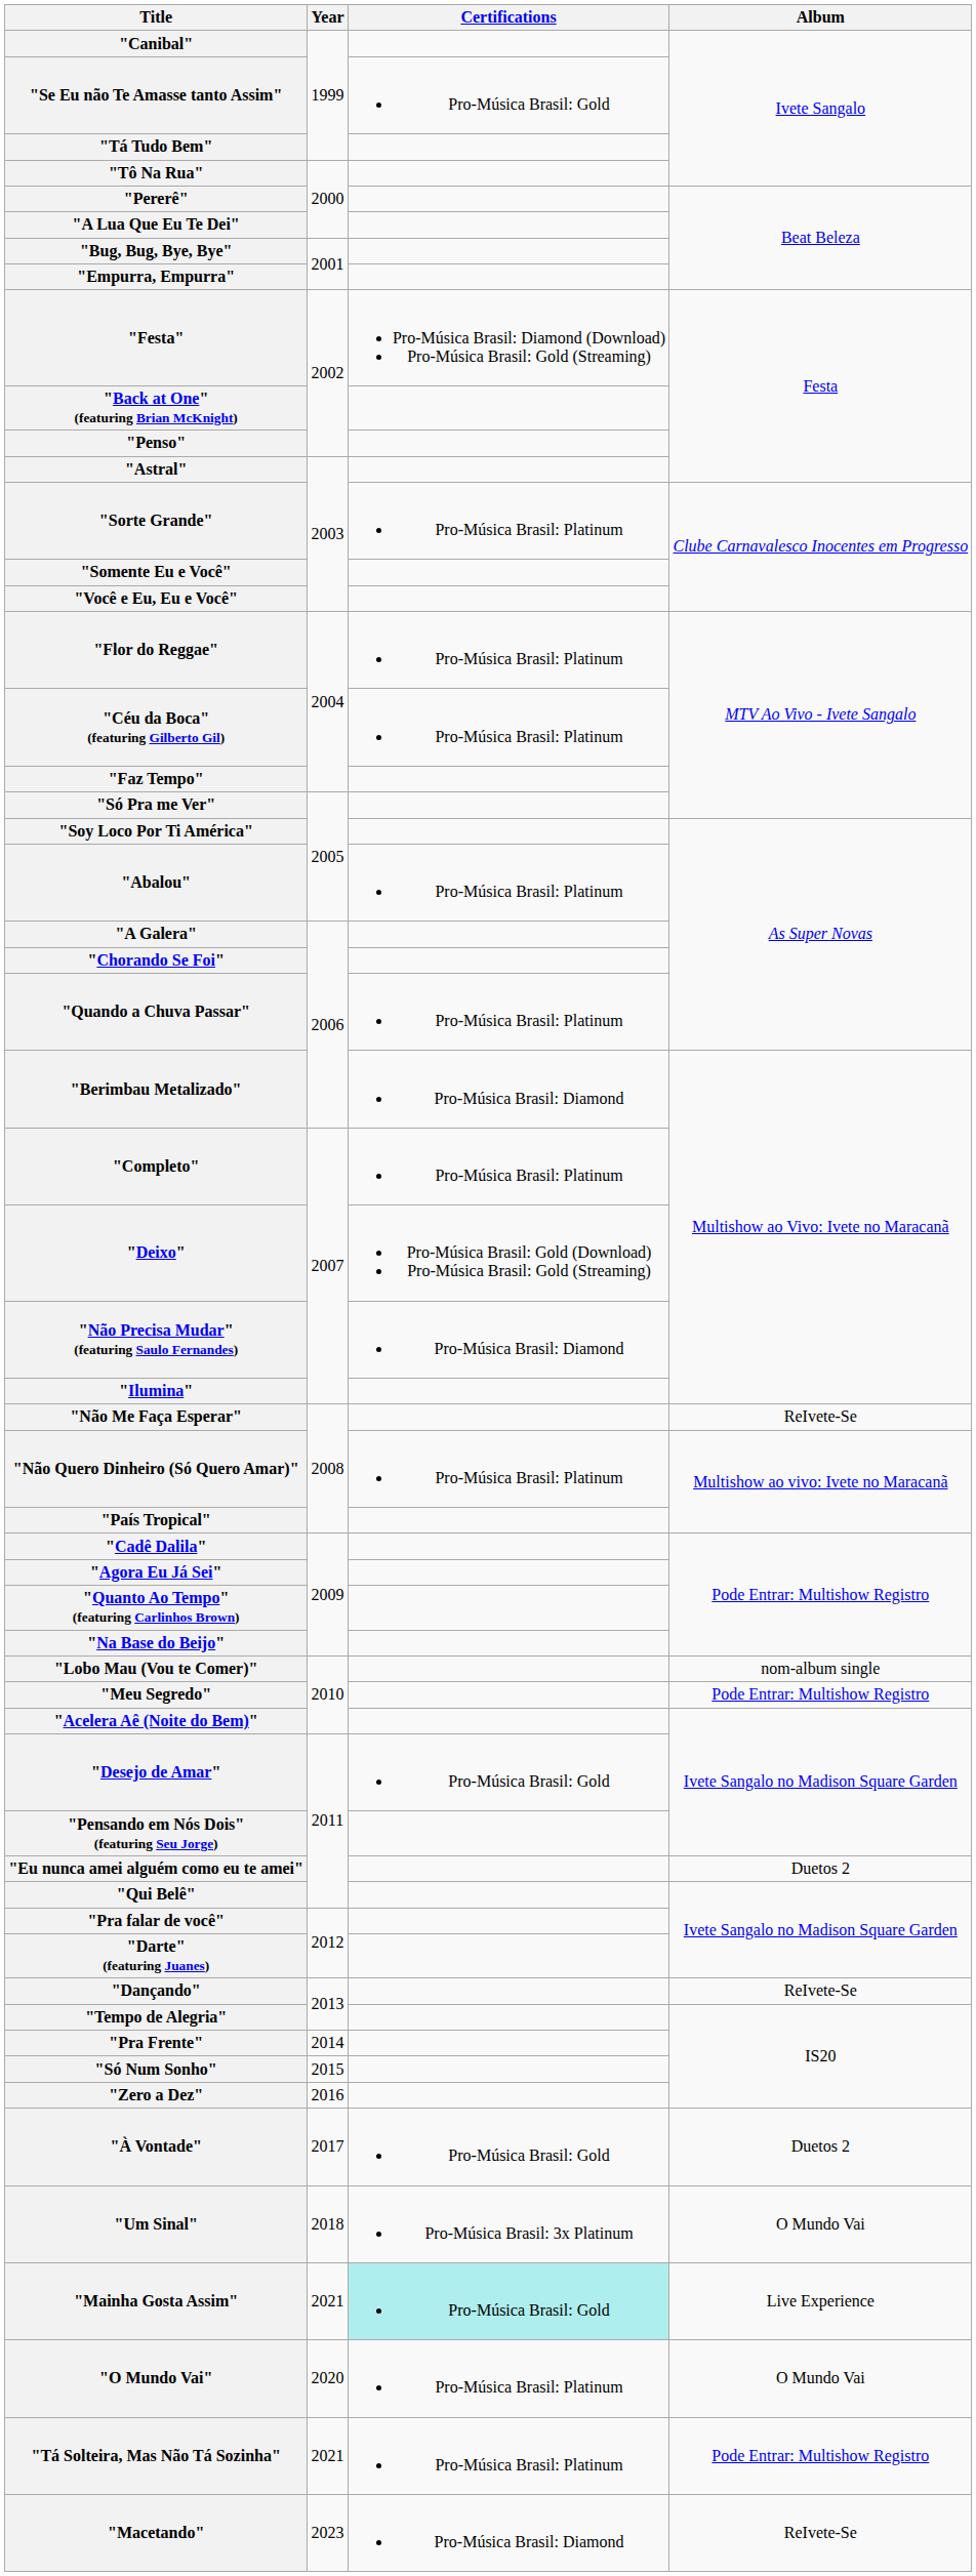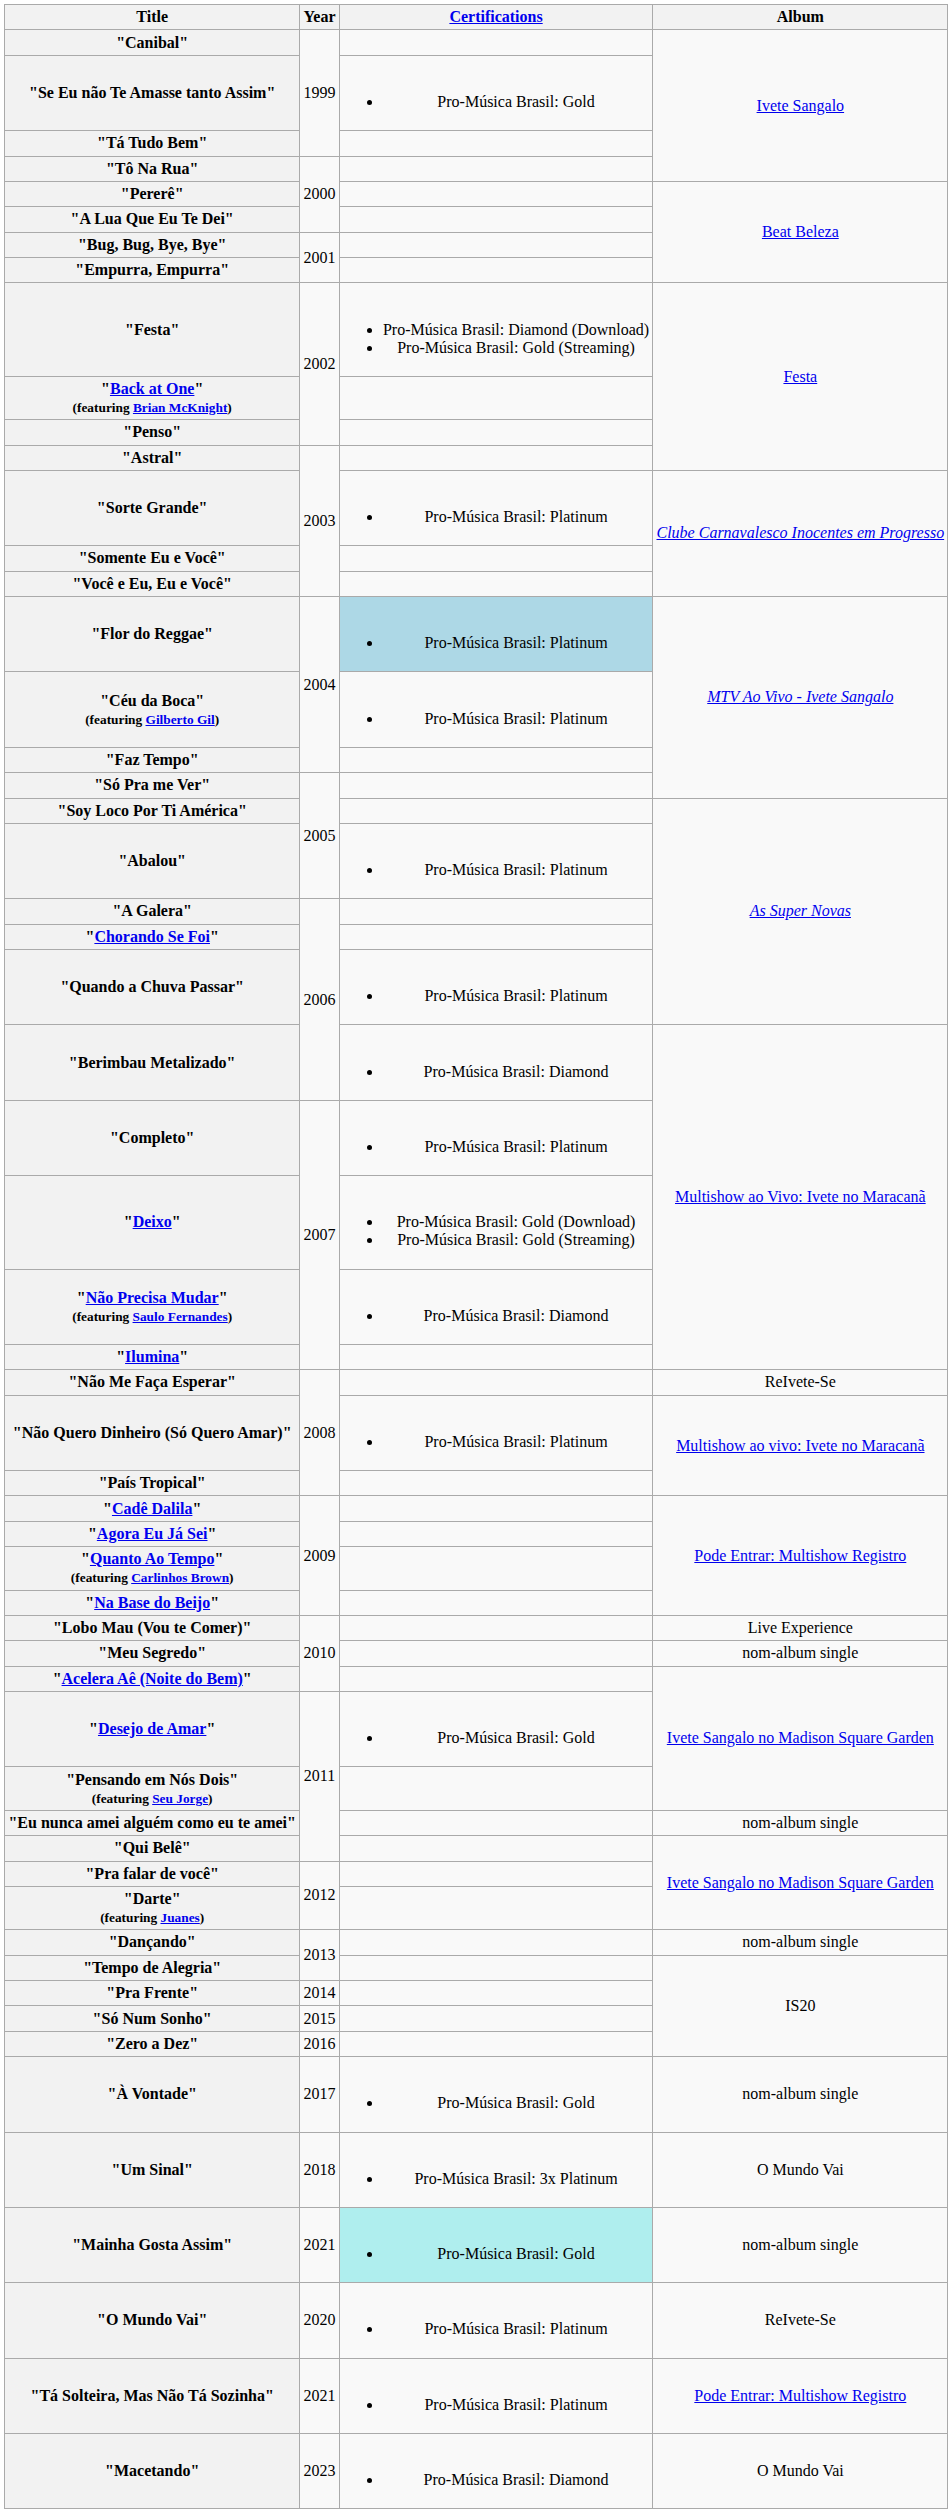 <table class="wikitable plainrowheaders" style="text-align:center;">
 <tr>
 <th scope="col" style="width:18em;">Title</th>
 <th scope="col">Year</th>
 <th><a href='#'>Certifications</a></th>
 <th scope="col">Album</th>
 </tr>
 <tr>
 <th scope="row">"Canibal"</th>
 <td rowspan="3">1999</td>
 <td></td>
 <td align="center" rowspan="4"><a href='#'>Ivete Sangalo</a></td>
 </tr>
 <tr>
 <th scope="row">"Se Eu não Te Amasse tanto Assim"</th>
 <td><br><ul><li>Pro-Música Brasil: Gold</li></ul></td>
 </tr>
 <tr>
 <th scope="row">"Tá Tudo Bem"</th>
 <td></td>
 </tr>
 <tr>
 <th scope="row">"Tô Na Rua"</th>
 <td rowspan="3">2000</td>
 <td></td>
 </tr>
 <tr>
 <th scope="row">"Pererê"</th>
 <td></td>
 <td align="center" rowspan="4"><a href='#'>Beat Beleza</a></td>
 </tr>
 <tr>
 <th scope="row">"A Lua Que Eu Te Dei"</th>
 <td></td>
 </tr>
 <tr>
 <th scope="row">"Bug, Bug, Bye, Bye"</th>
 <td rowspan="2">2001</td>
 <td></td>
 </tr>
 <tr>
 <th scope="row">"Empurra, Empurra"</th>
 <td></td>
 </tr>
 <tr>
 <th scope="row">"Festa"</th>
 <td rowspan="3">2002</td>
 <td><br><ul><li>Pro-Música Brasil: Diamond (Download)</li><li>Pro-Música Brasil: Gold (Streaming)</li></ul></td>
 <td align="center" rowspan="4"><a href='#'>Festa</a></td>
 </tr>
 <tr>
 <th scope="row">"<a href='#'>Back at One</a>" <br><small>(featuring <a href='#'>Brian McKnight</a>)</small></th>
 <td></td>
 </tr>
 <tr>
 <th scope="row">"Penso"</th>
 <td></td>
 </tr>
 <tr>
 <th scope="row">"Astral"</th>
 <td rowspan="4">2003</td>
 <td></td>
 </tr>
 <tr>
 <th scope="row">"Sorte Grande"</th>
 <td><br><ul><li>Pro-Música Brasil: Platinum</li></ul></td>
 <td align="center" rowspan="3"><em><a href='#'>Clube Carnavalesco Inocentes em Progresso</a></em></td>
 </tr>
 <tr>
 <th scope="row">"Somente Eu e Você"</th>
 <td></td>
 </tr>
 <tr>
 <th scope="row">"Você e Eu, Eu e Você"</th>
 <td></td>
 </tr>
 <tr>
 <th scope="row">"Flor do Reggae"</th>
 <td rowspan="3">2004</td>
-<td><br><ul><li>Pro-Música Brasil: Platinum</li></ul></td>
+<td style="background: lightblue;"><br><ul><li>Pro-Música Brasil: Platinum</li></ul></td>
 <td align="center" rowspan="4"><em><a href='#'>MTV Ao Vivo - Ivete Sangalo</a></em></td>
 </tr>
 <tr>
 <th scope="row">"Céu da Boca" <br><small>(featuring <a href='#'>Gilberto Gil</a>)</small></th>
 <td><br><ul><li>Pro-Música Brasil: Platinum</li></ul></td>
 </tr>
 <tr>
 <th scope="row">"Faz Tempo"</th>
 <td></td>
 </tr>
 <tr>
 <th scope="row">"Só Pra me Ver"</th>
 <td rowspan="3">2005</td>
 </tr>
 <tr>
 <th scope="row">"Soy Loco Por Ti América"</th>
 <td></td>
 <td align="center" rowspan="5"><em><a href='#'>As Super Novas</a></em></td>
 </tr>
 <tr>
 <th scope="row">"Abalou"</th>
 <td><br><ul><li>Pro-Música Brasil: Platinum</li></ul></td>
 </tr>
 <tr>
 <th scope="row">"A Galera"</th>
 <td rowspan="4">2006</td>
 <td></td>
 </tr>
 <tr>
 <th scope="row">"<a href='#'>Chorando Se Foi</a>"</th>
 <td></td>
 </tr>
 <tr>
 <th scope="row">"Quando a Chuva Passar"</th>
 <td><br><ul><li>Pro-Música Brasil: Platinum</li></ul></td>
 </tr>
 <tr>
 <th scope="row">"Berimbau Metalizado"</th>
 <td><br><ul><li>Pro-Música Brasil: Diamond</li></ul></td>
 <td align="center" rowspan="5"><a href='#'>Multishow ao Vivo: Ivete no Maracanã</a></td>
 </tr>
 <tr>
 <th scope="row">"Completo"</th>
 <td rowspan="4">2007</td>
 <td><br><ul><li>Pro-Música Brasil: Platinum</li></ul></td>
 </tr>
 <tr>
 <th scope="row">"<a href='#'>Deixo</a>"</th>
 <td><br><ul><li>Pro-Música Brasil: Gold (Download)</li><li>Pro-Música Brasil: Gold (Streaming)</li></ul></td>
 </tr>
 <tr>
 <th scope="row">"<a href='#'>Não Precisa Mudar</a>" <br><small>(featuring <a href='#'>Saulo Fernandes</a>)</small></th>
 <td><br><ul><li>Pro-Música Brasil: Diamond</li></ul></td>
 </tr>
 <tr>
 <th scope="row">"<a href='#'>Ilumina</a>"</th>
 <td></td>
 </tr>
 <tr>
 <th scope="row">"Não Me Faça Esperar"</th>
 <td rowspan="3">2008</td>
 <td></td>
 <td align="center" rowspan="1">ReIvete-Se</td>
 </tr>
 <tr>
 <th scope="row">"Não Quero Dinheiro (Só Quero Amar)"</th>
 <td><br><ul><li>Pro-Música Brasil: Platinum</li></ul></td>
 <td align="center" rowspan="2"><a href='#'>Multishow ao vivo: Ivete no Maracanã</a></td>
 </tr>
 <tr>
 <th scope="row">"País Tropical"</th>
 <td></td>
 </tr>
 <tr>
 <th scope="row">"<a href='#'>Cadê Dalila</a>"</th>
 <td rowspan="4">2009</td>
 <td></td>
 <td align="center" rowspan="4"><a href='#'>Pode Entrar: Multishow Registro</a></td>
 </tr>
 <tr>
 <th scope="row">"<a href='#'>Agora Eu Já Sei</a>"</th>
 <td></td>
 </tr>
 <tr>
 <th scope="row">"<a href='#'>Quanto Ao Tempo</a>" <br><small>(featuring <a href='#'>Carlinhos Brown</a>)</small></th>
 <td></td>
 </tr>
 <tr>
 <th scope="row">"<a href='#'>Na Base do Beijo</a>"</th>
 <td></td>
 </tr>
 <tr>
 <th scope="row">"Lobo Mau (Vou te Comer)"</th>
 <td rowspan="3">2010</td>
 <td></td>
-<td align="center" rowspan="1">nom-album single</td>
+<td align="center" rowspan="1">Live Experience</td>
 </tr>
 <tr>
 <th scope="row">"Meu Segredo"</th>
 <td></td>
-<td align="center" rowspan="1"><a href='#'>Pode Entrar: Multishow Registro</a></td>
+<td align="center" rowspan="1">nom-album single</td>
 </tr>
 <tr>
 <th scope="row">"<a href='#'>Acelera Aê (Noite do Bem)</a>"</th>
 <td></td>
 <td align="center" rowspan="3"><a href='#'>Ivete Sangalo no Madison Square Garden</a></td>
 </tr>
 <tr>
 <th scope="row">"<a href='#'>Desejo de Amar</a>"</th>
 <td rowspan="4">2011</td>
 <td><br><ul><li>Pro-Música Brasil: Gold</li></ul></td>
 </tr>
 <tr>
 <th scope="row">"Pensando em Nós Dois" <br><small>(featuring <a href='#'>Seu Jorge</a>)</small></th>
 <td></td>
 </tr>
 <tr>
 <th scope="row">"Eu nunca amei alguém como eu te amei"</th>
 <td></td>
-<td align="center" rowspan="1">Duetos 2</td>
+<td align="center" rowspan="1">nom-album single</td>
 </tr>
 <tr>
 <th scope="row">"Qui Belê"</th>
 <td></td>
 <td align="center" rowspan="3"><a href='#'>Ivete Sangalo no Madison Square Garden</a></td>
 </tr>
 <tr>
 <th scope="row">"Pra falar de você"</th>
 <td rowspan="2">2012</td>
 <td></td>
 </tr>
 <tr>
 <th scope="row">"Darte" <br><small>(featuring <a href='#'>Juanes</a>)</small></th>
 <td></td>
 </tr>
 <tr>
 <th scope="row">"Dançando"</th>
 <td rowspan="2">2013</td>
 <td></td>
-<td align="center" rowspan="1">ReIvete-Se</td>
+<td align="center" rowspan="1">nom-album single</td>
 </tr>
 <tr>
 <th scope="row">"Tempo de Alegria"</th>
 <td></td>
 <td align="center" rowspan="4">IS20</td>
 </tr>
 <tr>
 <th scope="row">"Pra Frente"</th>
 <td>2014</td>
 <td></td>
 </tr>
 <tr>
 <th scope="row">"Só Num Sonho"</th>
 <td>2015</td>
 <td></td>
 </tr>
 <tr>
 <th scope="row">"Zero a Dez"</th>
 <td>2016</td>
 <td></td>
 </tr>
 <tr>
 <th scope="row">"À Vontade"</th>
 <td>2017</td>
 <td><br><ul><li>Pro-Música Brasil: Gold</li></ul></td>
-<td align="center" rowspan="1">Duetos 2</td>
+<td align="center" rowspan="1">nom-album single</td>
 </tr>
 <tr>
 <th scope="row">"Um Sinal"</th>
 <td>2018</td>
 <td><br><ul><li>Pro-Música Brasil: 3x Platinum</li></ul></td>
 <td align="center" rowspan="1">O Mundo Vai</td>
 </tr>
 <tr>
 <th scope="row">"Mainha Gosta Assim"</th>
 <td>2021</td>
 <td style="background: paleturquoise;"><br><ul><li>Pro-Música Brasil: Gold</li></ul></td>
-<td align="center" rowspan="1">Live Experience</td>
+<td align="center" rowspan="1">nom-album single</td>
 </tr>
 <tr>
 <th scope="row">"O Mundo Vai"</th>
 <td>2020</td>
 <td><br><ul><li>Pro-Música Brasil: Platinum</li></ul></td>
-<td align="center" rowspan="1">O Mundo Vai</td>
+<td align="center" rowspan="1">ReIvete-Se</td>
 </tr>
 <tr>
 <th scope="row">"Tá Solteira, Mas Não Tá Sozinha"</th>
 <td>2021</td>
 <td><br><ul><li>Pro-Música Brasil: Platinum</li></ul></td>
 <td align="center" rowspan="1"><a href='#'>Pode Entrar: Multishow Registro</a></td>
 </tr>
 <tr>
 <th scope="row">"Macetando"</th>
 <td>2023</td>
 <td><br><ul><li>Pro-Música Brasil: Diamond</li></ul></td>
-<td align="center" rowspan="1">ReIvete-Se</td>
+<td align="center" rowspan="1">O Mundo Vai</td>
 </tr>
 <tr>
 </tr>
 </table>
